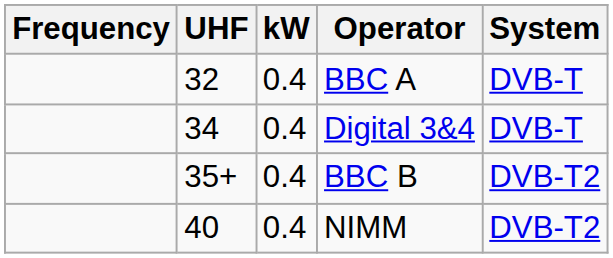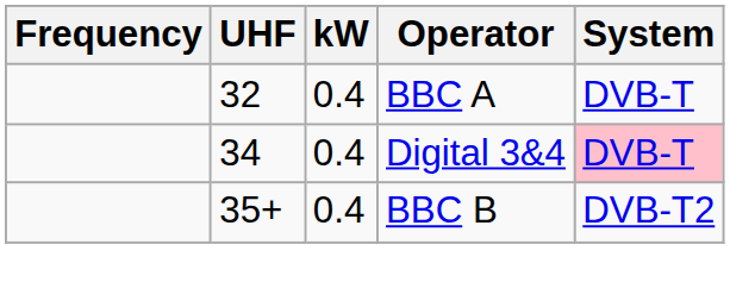 <table class="wikitable sortable">
 <tr>
 <th>Frequency</th>
 <th>UHF</th>
 <th>kW</th>
 <th>Operator</th>
 <th>System</th>
 </tr>
 <tr>
 <td></td>
 <td>32</td>
 <td>0.4</td>
 <td><a href='#'>BBC</a> A</td>
 <td><a href='#'>DVB-T</a></td>
 </tr>
 <tr>
 <td></td>
 <td>34</td>
 <td>0.4</td>
 <td><a href='#'>Digital 3&4</a></td>
-<td><a href='#'>DVB-T</a></td>
+<td style="background: pink;"><a href='#'>DVB-T</a></td>
 </tr>
 <tr>
 <td></td>
 <td>35+</td>
 <td>0.4</td>
 <td><a href='#'>BBC</a> B</td>
 <td><a href='#'>DVB-T2</a></td>
 </tr>
-<tr>
-<td></td>
-<td>40</td>
-<td>0.4</td>
-<td>NIMM</td>
-<td><a href='#'>DVB-T2</a></td>
-</tr>
 </table>
